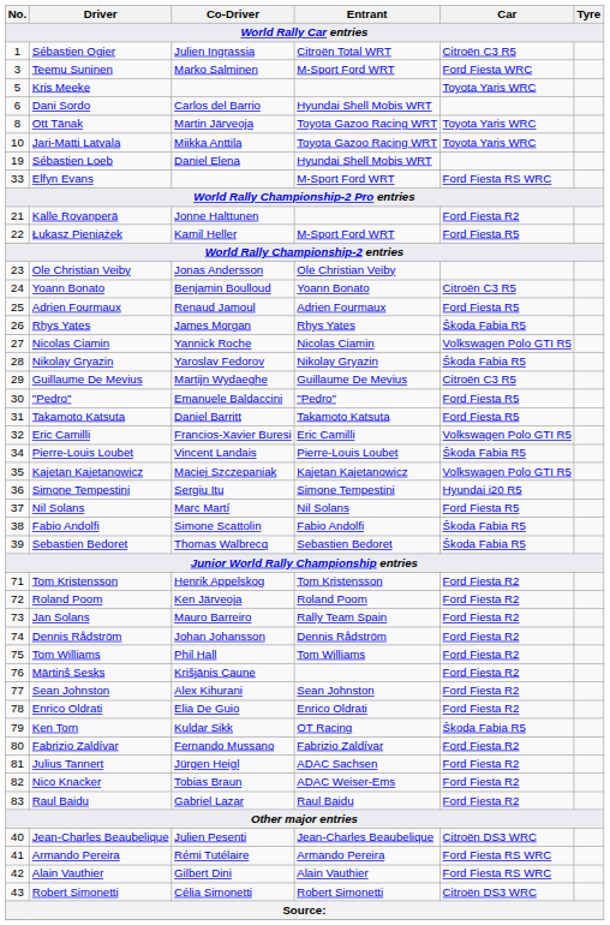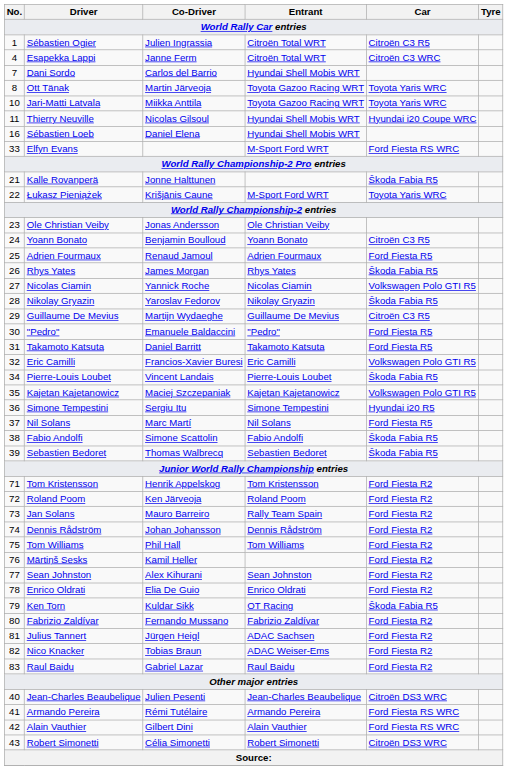 <table class="wikitable" style="font-size: 85%;">
 <tr>
 <th>No.</th>
 <th>Driver</th>
 <th>Co-Driver</th>
 <th>Entrant</th>
 <th>Car</th>
 <th>Tyre</th>
 </tr>
 <tr>
 <td style="background-color:#EAECF0; text-align:center" colspan="6"><strong><em><a href='#'>World Rally Car</a> entries</em></strong></td>
 </tr>
 <tr>
 <td align="center">1</td>
 <td> <a href='#'>Sébastien Ogier</a></td>
 <td> <a href='#'>Julien Ingrassia</a></td>
 <td> <a href='#'>Citroën Total WRT</a></td>
 <td><a href='#'>Citroën C3 R5</a></td>
 <td align="center"></td>
 </tr>
 <tr>
-<td align="center">3</td>
-<td> <a href='#'>Teemu Suninen</a></td>
-<td> <a href='#'>Marko Salminen</a></td>
-<td> <a href='#'>M-Sport Ford WRT</a></td>
-<td><a href='#'>Ford Fiesta WRC</a></td>
+<td align="center">4</td>
+<td> <a href='#'>Esapekka Lappi</a></td>
+<td> <a href='#'>Janne Ferm</a></td>
+<td> <a href='#'>Citroën Total WRT</a></td>
+<td><a href='#'>Citroën C3 WRC</a></td>
 <td align="center"></td>
 </tr>
 <tr>
-<td align="center">5</td>
-<td> <a href='#'>Kris Meeke</a></td>
-<td></td>
-<td></td>
-<td><a href='#'>Toyota Yaris WRC</a></td>
-<td align="center"></td>
-</tr>
-<tr>
-<td align="center">6</td>
+<td align="center">7</td>
 <td> <a href='#'>Dani Sordo</a></td>
 <td> <a href='#'>Carlos del Barrio</a></td>
 <td> <a href='#'>Hyundai Shell Mobis WRT</a></td>
 <td></td>
 <td align="center"></td>
 </tr>
 <tr>
 <td align="center">8</td>
 <td> <a href='#'>Ott Tänak</a></td>
 <td> <a href='#'>Martin Järveoja</a></td>
 <td> <a href='#'>Toyota Gazoo Racing WRT</a></td>
 <td><a href='#'>Toyota Yaris WRC</a></td>
 <td align="center"></td>
 </tr>
 <tr>
 <td align="center">10</td>
 <td> <a href='#'>Jari-Matti Latvala</a></td>
 <td> <a href='#'>Miikka Anttila</a></td>
 <td> <a href='#'>Toyota Gazoo Racing WRT</a></td>
 <td><a href='#'>Toyota Yaris WRC</a></td>
 <td align="center"></td>
 </tr>
 <tr>
-<td align="center">19</td>
+<td align="center">11</td>
+<td> <a href='#'>Thierry Neuville</a></td>
+<td> <a href='#'>Nicolas Gilsoul</a></td>
+<td> <a href='#'>Hyundai Shell Mobis WRT</a></td>
+<td><a href='#'>Hyundai i20 Coupe WRC</a></td>
+<td align="center"></td>
+</tr>
+<tr>
+<td align="center">16</td>
 <td> <a href='#'>Sébastien Loeb</a></td>
 <td> <a href='#'>Daniel Elena</a></td>
 <td> <a href='#'>Hyundai Shell Mobis WRT</a></td>
 <td></td>
 <td align="center"></td>
 </tr>
 <tr>
 <td align="center">33</td>
 <td> <a href='#'>Elfyn Evans</a></td>
 <td></td>
 <td> <a href='#'>M-Sport Ford WRT</a></td>
 <td><a href='#'>Ford Fiesta RS WRC</a></td>
 <td align="center"></td>
 </tr>
 <tr>
 <td style="background-color:#EAECF0; text-align:center" colspan="6"><strong><em><a href='#'>World Rally Championship-2 Pro</a> entries</em></strong></td>
 </tr>
 <tr>
 <td align="center">21</td>
 <td> <a href='#'>Kalle Rovanperä</a></td>
 <td> <a href='#'>Jonne Halttunen</a></td>
 <td></td>
-<td><a href='#'>Ford Fiesta R2</a></td>
+<td><a href='#'>Škoda Fabia R5</a></td>
 <td align="center"></td>
 </tr>
 <tr>
 <td align="center">22</td>
 <td> <a href='#'>Łukasz Pieniążek</a></td>
-<td> <a href='#'>Kamil Heller</a></td>
+<td> <a href='#'>Krišjānis Caune</a></td>
 <td> <a href='#'>M-Sport Ford WRT</a></td>
-<td><a href='#'>Ford Fiesta R5</a></td>
+<td><a href='#'>Toyota Yaris WRC</a></td>
 <td align="center"></td>
 </tr>
 <tr>
 <td style="background-color:#EAECF0; text-align:center" colspan="6"><strong><em><a href='#'>World Rally Championship-2</a> entries</em></strong></td>
 </tr>
 <tr>
 <td align="center">23</td>
 <td> <a href='#'>Ole Christian Veiby</a></td>
 <td> <a href='#'>Jonas Andersson</a></td>
 <td> <a href='#'>Ole Christian Veiby</a></td>
 <td></td>
 <td align="center"></td>
 </tr>
 <tr>
 <td align="center">24</td>
 <td> <a href='#'>Yoann Bonato</a></td>
 <td> <a href='#'>Benjamin Boulloud</a></td>
 <td> <a href='#'>Yoann Bonato</a></td>
 <td><a href='#'>Citroën C3 R5</a></td>
 <td align="center"></td>
 </tr>
 <tr>
 <td align="center">25</td>
 <td> <a href='#'>Adrien Fourmaux</a></td>
 <td> <a href='#'>Renaud Jamoul</a></td>
 <td> <a href='#'>Adrien Fourmaux</a></td>
 <td><a href='#'>Ford Fiesta R5</a></td>
 <td align="center"></td>
 </tr>
 <tr>
 <td align="center">26</td>
 <td> <a href='#'>Rhys Yates</a></td>
 <td> <a href='#'>James Morgan</a></td>
 <td> <a href='#'>Rhys Yates</a></td>
 <td><a href='#'>Škoda Fabia R5</a></td>
 <td align="center"></td>
 </tr>
 <tr>
 <td align="center">27</td>
 <td> <a href='#'>Nicolas Ciamin</a></td>
 <td> <a href='#'>Yannick Roche</a></td>
 <td> <a href='#'>Nicolas Ciamin</a></td>
 <td><a href='#'>Volkswagen Polo GTI R5</a></td>
 <td align="center"></td>
 </tr>
 <tr>
 <td align="center">28</td>
 <td> <a href='#'>Nikolay Gryazin</a></td>
 <td> <a href='#'>Yaroslav Fedorov</a></td>
 <td> <a href='#'>Nikolay Gryazin</a></td>
 <td><a href='#'>Škoda Fabia R5</a></td>
 <td align="center"></td>
 </tr>
 <tr>
 <td align="center">29</td>
 <td nowrap> <a href='#'>Guillaume De Mevius</a></td>
 <td> <a href='#'>Martijn Wydaeghe</a></td>
 <td> <a href='#'>Guillaume De Mevius</a></td>
 <td><a href='#'>Citroën C3 R5</a></td>
 <td align="center"></td>
 </tr>
 <tr>
 <td align="center">30</td>
 <td> <a href='#'>"Pedro"</a></td>
 <td nowrap> <a href='#'>Emanuele Baldaccini</a></td>
 <td> <a href='#'>"Pedro"</a></td>
 <td><a href='#'>Ford Fiesta R5</a></td>
 <td align="center"></td>
 </tr>
 <tr>
 <td align="center">31</td>
 <td> <a href='#'>Takamoto Katsuta</a></td>
 <td> <a href='#'>Daniel Barritt</a></td>
 <td> <a href='#'>Takamoto Katsuta</a></td>
 <td><a href='#'>Ford Fiesta R5</a></td>
 <td align="center"></td>
 </tr>
 <tr>
 <td align="center">32</td>
 <td> <a href='#'>Eric Camilli</a></td>
 <td nowrap> <a href='#'>Francios-Xavier Buresi</a></td>
 <td> <a href='#'>Eric Camilli</a></td>
 <td><a href='#'>Volkswagen Polo GTI R5</a></td>
 <td align="center"></td>
 </tr>
 <tr>
 <td align="center">34</td>
 <td> <a href='#'>Pierre-Louis Loubet</a></td>
 <td> <a href='#'>Vincent Landais</a></td>
 <td> <a href='#'>Pierre-Louis Loubet</a></td>
 <td><a href='#'>Škoda Fabia R5</a></td>
 <td align="center"></td>
 </tr>
 <tr>
 <td align="center">35</td>
 <td> <a href='#'>Kajetan Kajetanowicz</a></td>
 <td nowrap> <a href='#'>Maciej Szczepaniak</a></td>
 <td> <a href='#'>Kajetan Kajetanowicz</a></td>
 <td><a href='#'>Volkswagen Polo GTI R5</a></td>
 <td align="center"></td>
 </tr>
 <tr>
 <td align="center">36</td>
 <td> <a href='#'>Simone Tempestini</a></td>
 <td> <a href='#'>Sergiu Itu</a></td>
 <td> <a href='#'>Simone Tempestini</a></td>
 <td><a href='#'>Hyundai i20 R5</a></td>
 <td align="center"></td>
 </tr>
 <tr>
 <td align="center">37</td>
 <td> <a href='#'>Nil Solans</a></td>
 <td> <a href='#'>Marc Martí</a></td>
 <td> <a href='#'>Nil Solans</a></td>
 <td><a href='#'>Ford Fiesta R5</a></td>
 <td align="center"></td>
 </tr>
 <tr>
 <td align="center">38</td>
 <td> <a href='#'>Fabio Andolfi</a></td>
 <td> <a href='#'>Simone Scattolin</a></td>
 <td> <a href='#'>Fabio Andolfi</a></td>
 <td><a href='#'>Škoda Fabia R5</a></td>
 <td align="center"></td>
 </tr>
 <tr>
 <td align="center">39</td>
 <td> <a href='#'>Sebastien Bedoret</a></td>
 <td> <a href='#'>Thomas Walbrecq</a></td>
 <td> <a href='#'>Sebastien Bedoret</a></td>
 <td><a href='#'>Škoda Fabia R5</a></td>
 <td align="center"></td>
 </tr>
 <tr>
 <td style="background-color:#EAECF0; text-align:center" colspan="6"><strong><em><a href='#'>Junior World Rally Championship</a> entries</em></strong></td>
 </tr>
 <tr>
 <td align="center">71</td>
 <td> <a href='#'>Tom Kristensson</a></td>
 <td> <a href='#'>Henrik Appelskog</a></td>
 <td> <a href='#'>Tom Kristensson</a></td>
 <td><a href='#'>Ford Fiesta R2</a></td>
 <td align="center"></td>
 </tr>
 <tr>
 <td align="center">72</td>
 <td> <a href='#'>Roland Poom</a></td>
 <td> <a href='#'>Ken Järveoja</a></td>
 <td> <a href='#'>Roland Poom</a></td>
 <td><a href='#'>Ford Fiesta R2</a></td>
 <td align="center"></td>
 </tr>
 <tr>
 <td align="center">73</td>
 <td> <a href='#'>Jan Solans</a></td>
 <td> <a href='#'>Mauro Barreiro</a></td>
 <td> <a href='#'>Rally Team Spain</a></td>
 <td><a href='#'>Ford Fiesta R2</a></td>
 <td align="center"></td>
 </tr>
 <tr>
 <td align="center">74</td>
 <td> <a href='#'>Dennis Rådström</a></td>
 <td> <a href='#'>Johan Johansson</a></td>
 <td> <a href='#'>Dennis Rådström</a></td>
 <td><a href='#'>Ford Fiesta R2</a></td>
 <td align="center"></td>
 </tr>
 <tr>
 <td align="center">75</td>
 <td> <a href='#'>Tom Williams</a></td>
 <td> <a href='#'>Phil Hall</a></td>
 <td> <a href='#'>Tom Williams</a></td>
 <td><a href='#'>Ford Fiesta R2</a></td>
 <td align="center"></td>
 </tr>
 <tr>
 <td align="center">76</td>
 <td> <a href='#'>Mārtiņš Sesks</a></td>
-<td> <a href='#'>Krišjānis Caune</a></td>
+<td> <a href='#'>Kamil Heller</a></td>
 <td></td>
 <td><a href='#'>Ford Fiesta R2</a></td>
 <td align="center"></td>
 </tr>
 <tr>
 <td align="center">77</td>
 <td> <a href='#'>Sean Johnston</a></td>
 <td> <a href='#'>Alex Kihurani</a></td>
 <td> <a href='#'>Sean Johnston</a></td>
 <td><a href='#'>Ford Fiesta R2</a></td>
 <td align="center"></td>
 </tr>
 <tr>
 <td align="center">78</td>
 <td> <a href='#'>Enrico Oldrati</a></td>
 <td> <a href='#'>Elia De Guio</a></td>
 <td> <a href='#'>Enrico Oldrati</a></td>
 <td><a href='#'>Ford Fiesta R2</a></td>
 <td align="center"></td>
 </tr>
 <tr>
 <td align="center">79</td>
 <td> <a href='#'>Ken Torn</a></td>
 <td> <a href='#'>Kuldar Sikk</a></td>
 <td> <a href='#'>OT Racing</a></td>
 <td><a href='#'>Škoda Fabia R5</a></td>
 <td align="center"></td>
 </tr>
 <tr>
 <td align="center">80</td>
 <td> <a href='#'>Fabrizio Zaldívar</a></td>
 <td> <a href='#'>Fernando Mussano</a></td>
 <td> <a href='#'>Fabrizio Zaldívar</a></td>
 <td><a href='#'>Ford Fiesta R2</a></td>
 <td align="center"></td>
 </tr>
 <tr>
 <td align="center">81</td>
 <td> <a href='#'>Julius Tannert</a></td>
 <td> <a href='#'>Jürgen Heigl</a></td>
 <td> <a href='#'>ADAC Sachsen</a></td>
 <td><a href='#'>Ford Fiesta R2</a></td>
 <td align="center"></td>
 </tr>
 <tr>
 <td align="center">82</td>
 <td> <a href='#'>Nico Knacker</a></td>
 <td> <a href='#'>Tobias Braun</a></td>
 <td> <a href='#'>ADAC Weiser-Ems</a></td>
 <td><a href='#'>Ford Fiesta R2</a></td>
 <td align="center"></td>
 </tr>
 <tr>
 <td align="center">83</td>
 <td> <a href='#'>Raul Baidu</a></td>
 <td> <a href='#'>Gabriel Lazar</a></td>
 <td> <a href='#'>Raul Baidu</a></td>
 <td><a href='#'>Ford Fiesta R2</a></td>
 <td align="center"></td>
 </tr>
 <tr>
 <td style="background-color:#EAECF0; text-align:center" colspan="6"><strong><em>Other major entries</em></strong></td>
 </tr>
 <tr>
 <td align="center">40</td>
 <td nowrap> <a href='#'>Jean-Charles Beaubelique</a></td>
 <td> <a href='#'>Julien Pesenti</a></td>
 <td> <a href='#'>Jean-Charles Beaubelique</a></td>
 <td><a href='#'>Citroën DS3 WRC</a></td>
 <td align="center"></td>
 </tr>
 <tr>
 <td align="center">41</td>
 <td> <a href='#'>Armando Pereira</a></td>
 <td> <a href='#'>Rémi Tutélaire</a></td>
 <td> <a href='#'>Armando Pereira</a></td>
 <td><a href='#'>Ford Fiesta RS WRC</a></td>
 <td align="center"></td>
 </tr>
 <tr>
 <td align="center">42</td>
 <td> <a href='#'>Alain Vauthier</a></td>
 <td> <a href='#'>Gilbert Dini</a></td>
 <td> <a href='#'>Alain Vauthier</a></td>
 <td><a href='#'>Ford Fiesta RS WRC</a></td>
 <td align="center"></td>
 </tr>
 <tr>
 <td align="center">43</td>
 <td> <a href='#'>Robert Simonetti</a></td>
 <td> <a href='#'>Célia Simonetti</a></td>
 <td> <a href='#'>Robert Simonetti</a></td>
 <td><a href='#'>Citroën DS3 WRC</a></td>
 <td align="center"></td>
 </tr>
 <tr>
 <th colspan="6">Source:</th>
 </tr>
 <tr>
 </tr>
 </table>
